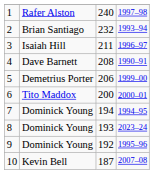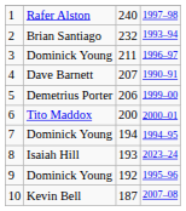 <table class="wikitable">
 <tr>
 </tr>
 <tr>
 <td>1</td>
 <td><a href='#'>Rafer Alston</a></td>
 <td>240</td>
 <td style="font-size:80%;"><a href='#'>1997–98</a></td>
 </tr>
 <tr>
 <td>2</td>
 <td>Brian Santiago</td>
 <td>232</td>
 <td style="font-size:80%;"><a href='#'>1993–94</a></td>
 </tr>
 <tr>
 <td>3</td>
-<td>Isaiah Hill</td>
+<td>Dominick Young</td>
 <td>211</td>
 <td style="font-size:80%;"><a href='#'>1996–97</a></td>
 </tr>
 <tr>
 <td>4</td>
 <td>Dave Barnett</td>
-<td>208</td>
+<td>207</td>
 <td style="font-size:80%;"><a href='#'>1990–91</a></td>
 </tr>
 <tr>
 <td>5</td>
 <td>Demetrius Porter</td>
 <td>206</td>
 <td style="font-size:80%;"><a href='#'>1999–00</a></td>
 </tr>
 <tr>
 <td>6</td>
 <td><a href='#'>Tito Maddox</a></td>
 <td>200</td>
 <td style="font-size:80%;"><a href='#'>2000–01</a></td>
 </tr>
 <tr>
 <td>7</td>
 <td>Dominick Young</td>
 <td>194</td>
 <td style="font-size:80%;"><a href='#'>1994–95</a></td>
 </tr>
 <tr>
 <td>8</td>
-<td>Dominick Young</td>
+<td>Isaiah Hill</td>
 <td>193</td>
 <td style="font-size:80%;"><a href='#'>2023–24</a></td>
 </tr>
 <tr>
 <td>9</td>
 <td>Dominick Young</td>
 <td>192</td>
 <td style="font-size:80%;"><a href='#'>1995–96</a></td>
 </tr>
 <tr>
 <td>10</td>
 <td>Kevin Bell</td>
 <td>187</td>
 <td style="font-size:80%;"><a href='#'>2007–08</a></td>
 </tr>
 </table>
